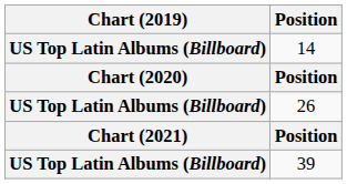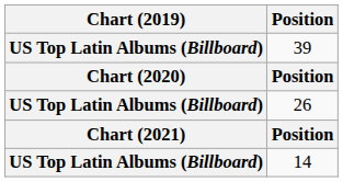 <table class="wikitable plainrowheaders" style="text-align:center">
 <tr>
 <th scope="col">Chart (2019)</th>
 <th scope="col">Position</th>
 </tr>
 <tr>
 <th scope="row">US Top Latin Albums (<em>Billboard</em>)</th>
-<td>14</td>
+<td>39</td>
 </tr>
 <tr>
 <th scope="col">Chart (2020)</th>
 <th scope="col">Position</th>
 </tr>
 <tr>
 <th scope="row">US Top Latin Albums (<em>Billboard</em>)</th>
 <td>26</td>
 </tr>
 <tr>
 <th scope="col">Chart (2021)</th>
 <th scope="col">Position</th>
 </tr>
 <tr>
 <th scope="row">US Top Latin Albums (<em>Billboard</em>)</th>
-<td>39</td>
+<td>14</td>
 </tr>
 </table>
